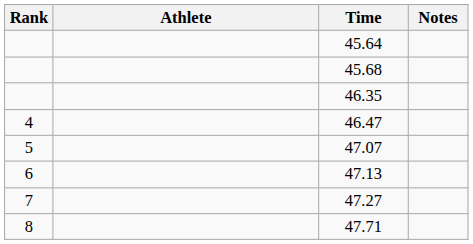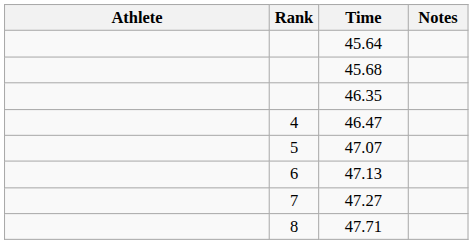 <table class="wikitable" style="text-align:center">
 <tr>
+<th width=250>Athlete</th>
 <th width=40>Rank</th>
-<th width=250>Athlete</th>
 <th width=80>Time</th>
 <th width=50>Notes</th>
 </tr>
 <tr>
+<td align=left></td>
 <td></td>
-<td align=left></td>
 <td>45.64</td>
 <td></td>
 </tr>
 <tr>
+<td align=left></td>
 <td></td>
-<td align=left></td>
 <td>45.68</td>
 <td></td>
 </tr>
 <tr>
+<td align=left></td>
 <td></td>
-<td align=left></td>
 <td>46.35</td>
 <td></td>
 </tr>
 <tr>
+<td align=left></td>
 <td>4</td>
-<td align=left></td>
 <td>46.47</td>
 <td></td>
 </tr>
 <tr>
+<td align=left></td>
 <td>5</td>
-<td align=left></td>
 <td>47.07</td>
 <td></td>
 </tr>
 <tr>
+<td align=left></td>
 <td>6</td>
-<td align=left></td>
 <td>47.13</td>
 <td></td>
 </tr>
 <tr>
+<td align=left></td>
 <td>7</td>
-<td align=left></td>
 <td>47.27</td>
 <td></td>
 </tr>
 <tr>
+<td align=left></td>
 <td>8</td>
-<td align=left></td>
 <td>47.71</td>
 <td></td>
 </tr>
 </table>
